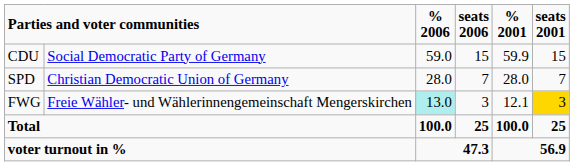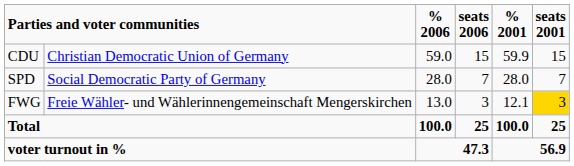 <table class="wikitable">
 <tr --  class="bgcolor5">
 <td colspan="2"><strong>Parties and voter communities</strong></td>
 <td align="center"><strong>%<br>2006</strong></td>
 <td align="center"><strong>seats<br>2006</strong></td>
 <td align="center"><strong>%<br>2001</strong></td>
 <td align="center"><strong>seats<br>2001</strong></td>
 </tr>
 <tr --->
 <td>CDU</td>
-<td><a href='#'>Social Democratic Party of Germany</a></td>
+<td><a href='#'>Christian Democratic Union of Germany</a></td>
 <td align="right">59.0</td>
 <td align="right">15</td>
 <td align="right">59.9</td>
 <td align="right">15</td>
 </tr>
 <tr --->
 <td>SPD</td>
-<td><a href='#'>Christian Democratic Union of Germany</a></td>
+<td><a href='#'>Social Democratic Party of Germany</a></td>
 <td align="right">28.0</td>
 <td align="right">7</td>
 <td align="right">28.0</td>
 <td align="right">7</td>
 </tr>
 <tr --->
 <td>FWG</td>
 <td><a href='#'>Freie Wähler</a>- und Wählerinnengemeinschaft Mengerskirchen</td>
-<td align="right" style="background: paleturquoise;">13.0</td>
+<td align="right">13.0</td>
 <td align="right">3</td>
 <td align="right">12.1</td>
 <td align="right" style="background: gold;">3</td>
 </tr>
 <tr --  class="bgcolor5">
 <td colspan="2"><strong>Total</strong></td>
 <td align="right"><strong>100.0</strong></td>
 <td align="right"><strong>25</strong></td>
 <td align="right"><strong>100.0</strong></td>
 <td align="right"><strong>25</strong></td>
 </tr>
 <tr --  class="bgcolor5">
 <td colspan="2"><strong>voter turnout in %</strong></td>
 <td colspan="2" align="right"><strong>47.3</strong></td>
 <td colspan="2" align="right"><strong>56.9</strong></td>
 </tr>
 </table>
